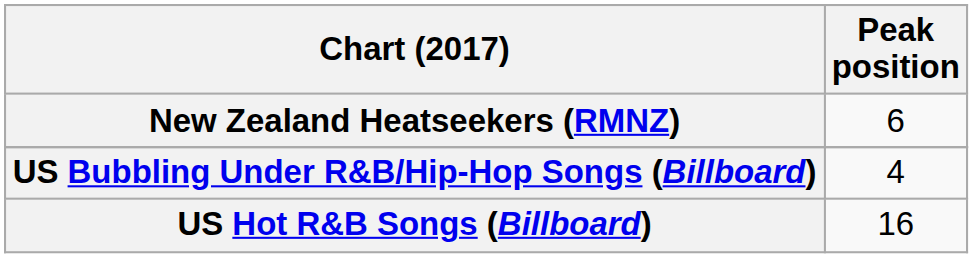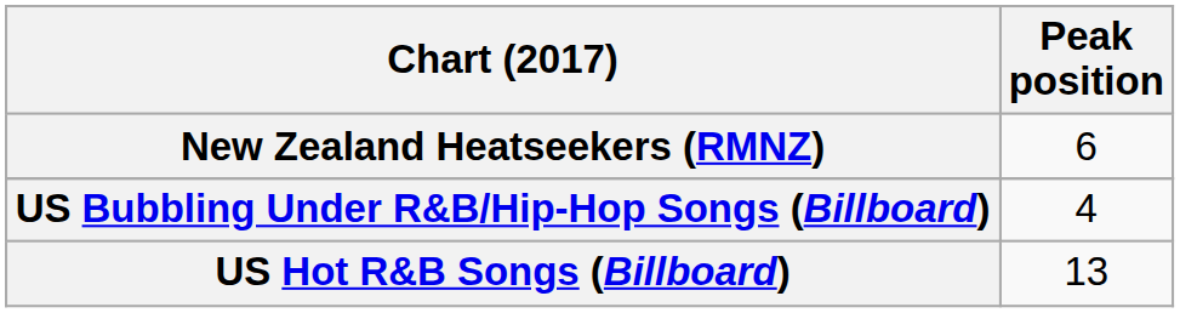 <table class="wikitable sortable plainrowheaders" style="text-align:center">
 <tr>
 <th scope="col">Chart (2017)</th>
 <th scope="col">Peak<br>position</th>
 </tr>
 <tr>
 <th scope="row">New Zealand Heatseekers (<a href='#'>RMNZ</a>)</th>
 <td>6</td>
 </tr>
 <tr>
 </tr>
 <tr>
 <th scope="row">US <a href='#'>Bubbling Under R&B/Hip-Hop Songs</a> (<em><a href='#'>Billboard</a></em>)</th>
 <td>4</td>
 </tr>
 <tr>
 <th scope="row">US <a href='#'>Hot R&B Songs</a> (<em><a href='#'>Billboard</a></em>)</th>
-<td>16</td>
+<td>13</td>
 </tr>
 </table>
